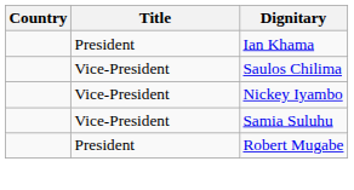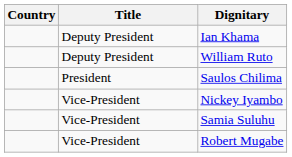 <table class="wikitable sortable">
 <tr>
 <th>Country</th>
 <th width="160px">Title</th>
 <th>Dignitary</th>
 </tr>
 <tr>
 <td></td>
-<td>President</td>
+<td>Deputy President</td>
 <td><a href='#'>Ian Khama</a></td>
 </tr>
 <tr>
 <td></td>
-<td>Vice-President</td>
+<td>Deputy President</td>
+<td><a href='#'>William Ruto</a></td>
+</tr>
+<tr>
+<td></td>
+<td>President</td>
 <td><a href='#'>Saulos Chilima</a></td>
 </tr>
 <tr>
 <td></td>
 <td>Vice-President</td>
 <td><a href='#'>Nickey Iyambo</a></td>
 </tr>
 <tr>
 <td></td>
 <td>Vice-President</td>
 <td><a href='#'>Samia Suluhu</a></td>
 </tr>
 <tr>
 <td></td>
-<td>President</td>
+<td>Vice-President</td>
 <td><a href='#'>Robert Mugabe</a></td>
 </tr>
 </table>
